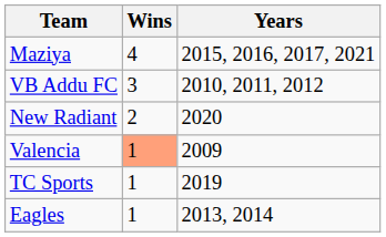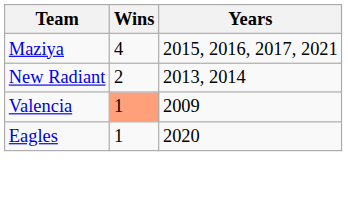 <table class="wikitable">
 <tr>
 <th>Team</th>
 <th>Wins</th>
 <th>Years</th>
 </tr>
 <tr>
 <td><a href='#'>Maziya</a></td>
 <td>4</td>
 <td>2015, 2016, 2017, 2021</td>
 </tr>
 <tr>
-<td><a href='#'>VB Addu FC</a></td>
-<td>3</td>
-<td>2010, 2011, 2012</td>
-</tr>
-<tr>
 <td><a href='#'>New Radiant</a></td>
 <td>2</td>
-<td>2020</td>
+<td>2013, 2014</td>
 </tr>
 <tr>
 <td><a href='#'>Valencia</a></td>
 <td style="background: lightsalmon;">1</td>
 <td>2009</td>
 </tr>
 <tr>
-<td><a href='#'>TC Sports</a></td>
-<td>1</td>
-<td>2019</td>
-</tr>
-<tr>
 <td><a href='#'>Eagles</a></td>
 <td>1</td>
-<td>2013, 2014</td>
+<td>2020</td>
 </tr>
 </table>
